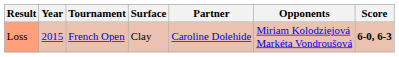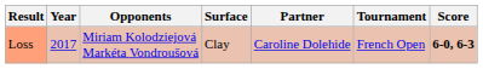 <table class="sortable wikitable" style=font-size:97%>
 <tr>
 <th>Result</th>
 <th>Year</th>
-<th>Tournament</th>
+<th>Opponents</th>
 <th>Surface</th>
 <th>Partner</th>
-<th>Opponents</th>
+<th>Tournament</th>
 <th class="unsortable">Score</th>
 </tr>
 <tr style="background:#ebc2af;">
 <td style="background:#ffa07a;">Loss</td>
-<td><a href='#'>2015</a></td>
-<td><a href='#'>French Open</a></td>
+<td><a href='#'>2017</a></td>
+<td> <a href='#'>Miriam Kolodziejová</a> <br>  <a href='#'>Markéta Vondroušová</a></td>
 <td>Clay</td>
 <td> <a href='#'>Caroline Dolehide</a></td>
-<td> <a href='#'>Miriam Kolodziejová</a> <br>  <a href='#'>Markéta Vondroušová</a></td>
+<td><a href='#'>French Open</a></td>
 <td><strong>6-0, 6-3</strong></td>
 </tr>
 </table>
